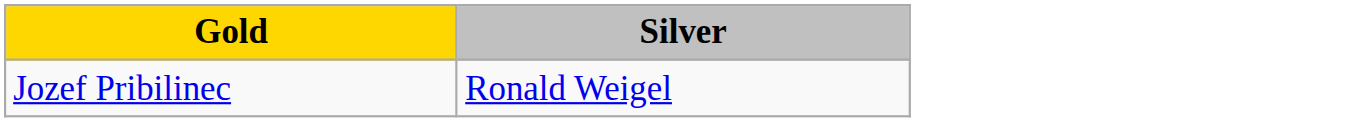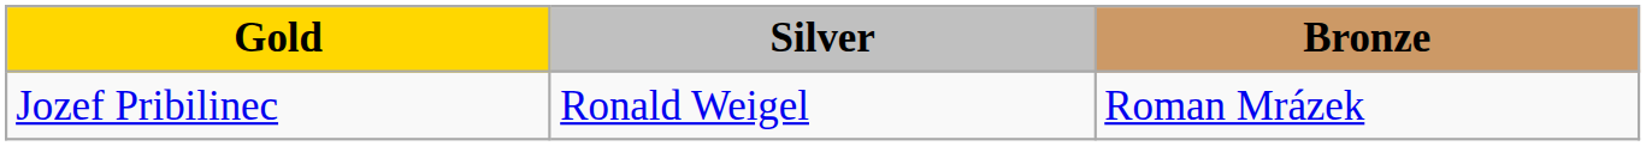 <table class="wikitable" style="text-align:left">
 <tr align="center">
 <td width=200 bgcolor=gold><strong>Gold</strong></td>
 <td width=200 bgcolor=silver><strong>Silver</strong></td>
+<td width=200 bgcolor=CC9966><strong>Bronze</strong></td>
 </tr>
 <tr>
 <td><a href='#'>Jozef Pribilinec</a><br><em></em></td>
 <td><a href='#'>Ronald Weigel</a><br><em></em></td>
+<td><a href='#'>Roman Mrázek</a><br><em></em></td>
 </tr>
 </table>
